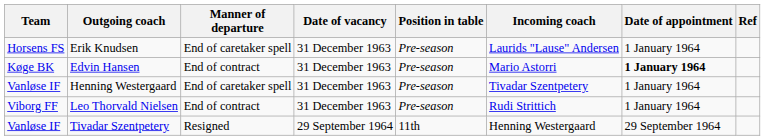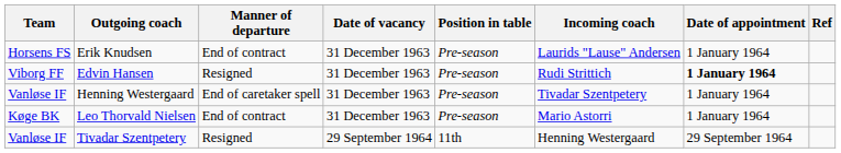 <table class="wikitable sortable">
 <tr>
 <th>Team</th>
 <th>Outgoing coach</th>
 <th>Manner of<br>departure</th>
 <th>Date of vacancy</th>
 <th>Position in table</th>
 <th>Incoming coach</th>
 <th>Date of appointment</th>
 <th>Ref</th>
 </tr>
 <tr>
 <td><a href='#'>Horsens FS</a></td>
 <td> Erik Knudsen</td>
-<td>End of caretaker spell</td>
+<td>End of contract</td>
 <td>31 December 1963</td>
 <td><em>Pre-season</em></td>
 <td> <a href='#'>Laurids "Lause" Andersen</a></td>
 <td>1 January 1964</td>
 <td></td>
 </tr>
 <tr>
-<td><a href='#'>Køge BK</a></td>
+<td><a href='#'>Viborg FF</a></td>
 <td> <a href='#'>Edvin Hansen</a></td>
-<td>End of contract</td>
+<td>Resigned</td>
 <td>31 December 1963</td>
 <td><em>Pre-season</em></td>
-<td> <a href='#'>Mario Astorri</a></td>
+<td> <a href='#'>Rudi Strittich</a></td>
 <td><strong>1 January 1964</strong></td>
 <td></td>
 </tr>
 <tr>
 <td><a href='#'>Vanløse IF</a></td>
 <td> Henning Westergaard</td>
 <td>End of caretaker spell</td>
 <td>31 December 1963</td>
 <td><em>Pre-season</em></td>
 <td> <a href='#'>Tivadar Szentpetery</a></td>
 <td>1 January 1964</td>
 <td></td>
 </tr>
 <tr>
-<td><a href='#'>Viborg FF</a></td>
+<td><a href='#'>Køge BK</a></td>
 <td> <a href='#'>Leo Thorvald Nielsen</a></td>
 <td>End of contract</td>
 <td>31 December 1963</td>
 <td><em>Pre-season</em></td>
-<td> <a href='#'>Rudi Strittich</a></td>
+<td> <a href='#'>Mario Astorri</a></td>
 <td>1 January 1964</td>
 <td></td>
 </tr>
 <tr>
 <td><a href='#'>Vanløse IF</a></td>
 <td> <a href='#'>Tivadar Szentpetery</a></td>
 <td>Resigned</td>
 <td>29 September 1964</td>
 <td>11th</td>
 <td> Henning Westergaard</td>
 <td>29 September 1964</td>
 <td></td>
 </tr>
 </table>
